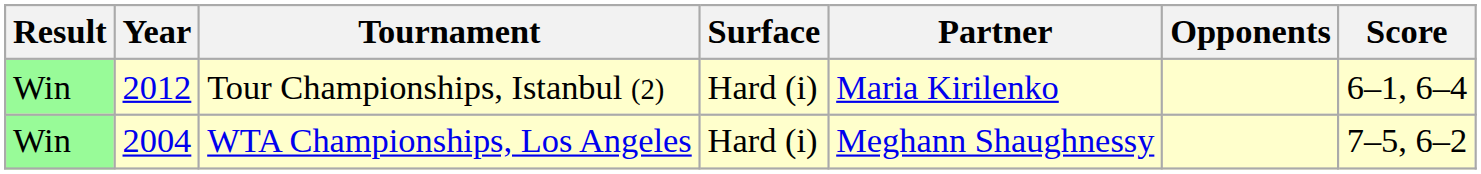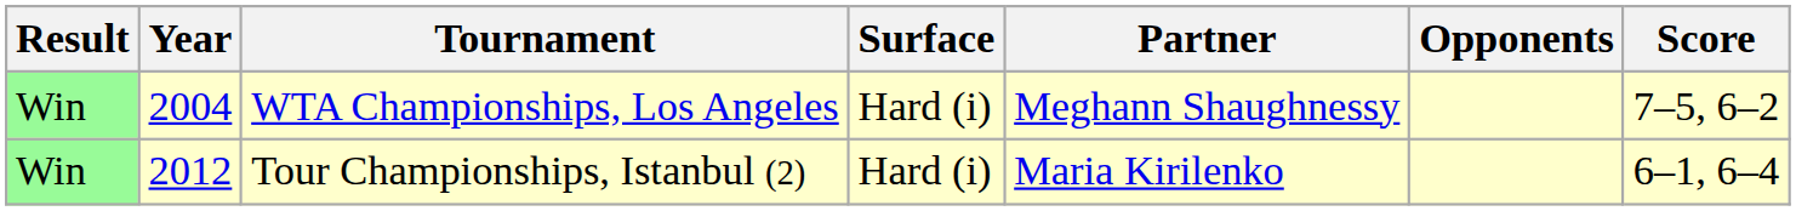 <table class="sortable wikitable">
 <tr>
 <th>Result</th>
 <th>Year</th>
 <th>Tournament</th>
 <th>Surface</th>
 <th>Partner</th>
 <th>Opponents</th>
 <th class="unsortable">Score</th>
 </tr>
 <tr bgcolor=#ffffcc>
 <td bgcolor=#98fb98>Win</td>
+<td><a href='#'>2004</a></td>
+<td><a href='#'>WTA Championships, Los Angeles</a></td>
+<td>Hard (i)</td>
+<td> <a href='#'>Meghann Shaughnessy</a></td>
+<td></td>
+<td>7–5, 6–2</td>
+</tr>
+<tr bgcolor=#ffffcc>
+<td bgcolor=#98fb98>Win</td>
 <td><a href='#'>2012</a></td>
 <td>Tour Championships, Istanbul <small>(2)</small></td>
 <td>Hard (i)</td>
 <td> <a href='#'>Maria Kirilenko</a></td>
 <td></td>
 <td>6–1, 6–4</td>
 </tr>
-<tr bgcolor=#ffffcc>
-<td bgcolor=#98fb98>Win</td>
-<td><a href='#'>2004</a></td>
-<td><a href='#'>WTA Championships, Los Angeles</a></td>
-<td>Hard (i)</td>
-<td> <a href='#'>Meghann Shaughnessy</a></td>
-<td></td>
-<td>7–5, 6–2</td>
-</tr>
 </table>
